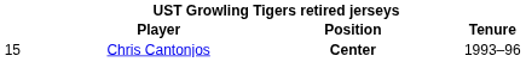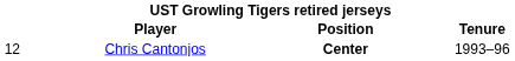 <table class=toccolours style=margin:0.2em width=50%>
 <tr>
 <th colspan=4 style=>UST Growling Tigers retired jerseys</th>
 </tr>
 <tr>
 <th></th>
 <th>Player</th>
 <th>Position</th>
 <th>Tenure</th>
 </tr>
 <tr align=center>
-<td>15</td>
+<td>12</td>
 <td><a href='#'>Chris Cantonjos</a></td>
 <td><strong>Center</strong></td>
 <td>1993–96</td>
 </tr>
 </table>
